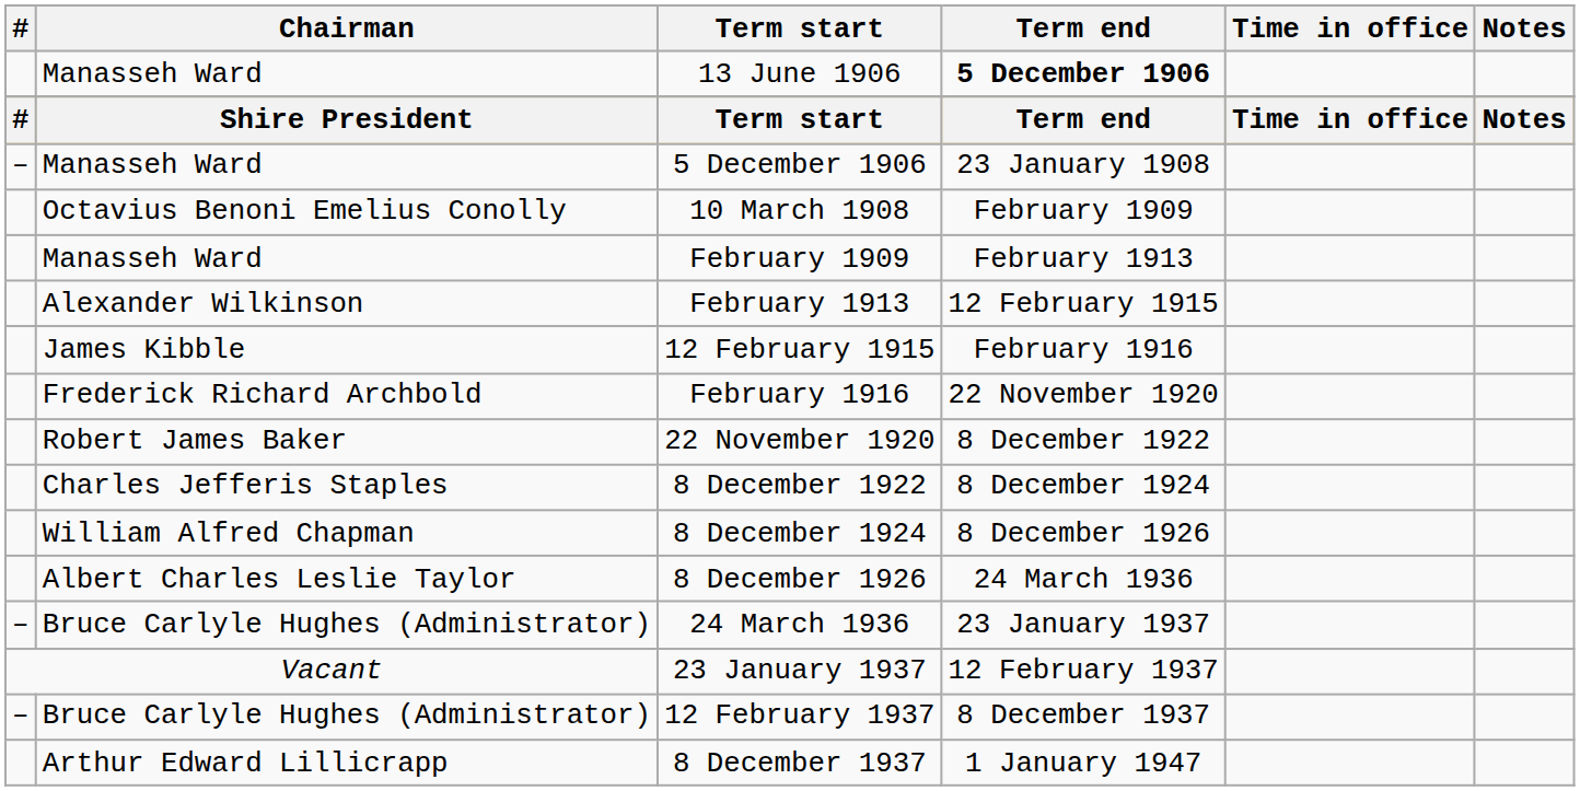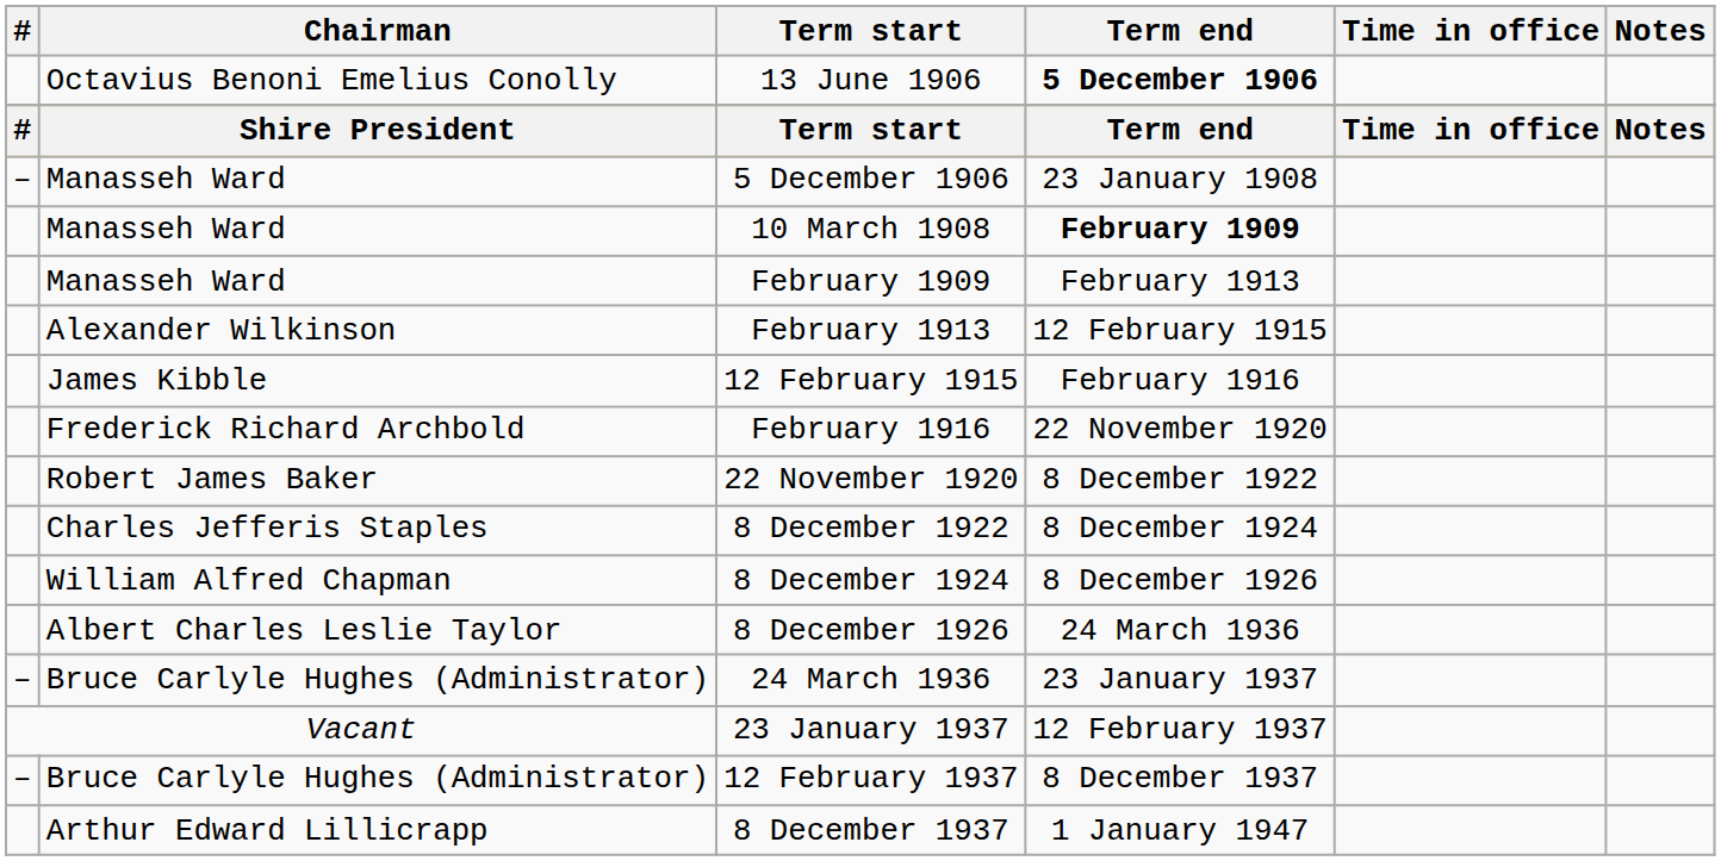 <table class="wikitable sortable">
 <tr>
 <th>#</th>
 <th>Chairman</th>
 <th>Term start</th>
 <th>Term end</th>
 <th>Time in office</th>
 <th>Notes</th>
 </tr>
 <tr>
 <td align=center></td>
-<td>Manasseh Ward</td>
+<td>Octavius Benoni Emelius Conolly</td>
 <td align=center>13 June 1906</td>
 <td align=center><strong>5 December 1906</strong></td>
 <td align=right></td>
 <td></td>
 </tr>
 <tr>
 </tr>
 <tr bgcolor="#FFCC33">
 <th>#</th>
 <th>Shire President</th>
 <th>Term start</th>
 <th>Term end</th>
 <th>Time in office</th>
 <th>Notes</th>
 </tr>
 <tr>
 <td align=center>–</td>
 <td>Manasseh Ward</td>
 <td align=center>5 December 1906</td>
 <td align=center>23 January 1908</td>
 <td align=right></td>
 <td></td>
 </tr>
 <tr>
 <td align=center></td>
-<td>Octavius Benoni Emelius Conolly</td>
+<td>Manasseh Ward</td>
 <td align=center>10 March 1908</td>
-<td align=center>February 1909</td>
+<td align=center><strong>February 1909</strong></td>
 <td align=right></td>
 <td></td>
 </tr>
 <tr>
 <td align=center></td>
 <td>Manasseh Ward</td>
 <td align=center>February 1909</td>
 <td align=center>February 1913</td>
 <td align=right></td>
 <td></td>
 </tr>
 <tr>
 <td align=center></td>
 <td>Alexander Wilkinson</td>
 <td align=center>February 1913</td>
 <td align=center>12 February 1915</td>
 <td align=right></td>
 <td></td>
 </tr>
 <tr>
 <td align=center></td>
 <td>James Kibble</td>
 <td align=center>12 February 1915</td>
 <td align=center>February 1916</td>
 <td align=right></td>
 <td></td>
 </tr>
 <tr>
 <td align=center></td>
 <td>Frederick Richard Archbold</td>
 <td align=center>February 1916</td>
 <td align=center>22 November 1920</td>
 <td align=right></td>
 <td></td>
 </tr>
 <tr>
 <td align=center></td>
 <td>Robert James Baker</td>
 <td align=center>22 November 1920</td>
 <td align=center>8 December 1922</td>
 <td align=right></td>
 <td></td>
 </tr>
 <tr>
 <td align=center></td>
 <td>Charles Jefferis Staples</td>
 <td align=center>8 December 1922</td>
 <td align=center>8 December 1924</td>
 <td align=right></td>
 <td></td>
 </tr>
 <tr>
 <td align=center></td>
 <td>William Alfred Chapman</td>
 <td align=center>8 December 1924</td>
 <td align=center>8 December 1926</td>
 <td align=right></td>
 <td></td>
 </tr>
 <tr>
 <td align=center></td>
 <td>Albert Charles Leslie Taylor</td>
 <td align=center>8 December 1926</td>
 <td align=center>24 March 1936</td>
 <td align=right></td>
 <td></td>
 </tr>
 <tr>
 <td align=center>–</td>
 <td>Bruce Carlyle Hughes (Administrator)</td>
 <td align=center>24 March 1936</td>
 <td align=center>23 January 1937</td>
 <td align=right></td>
 <td></td>
 </tr>
 <tr>
 <td colspan=2 align=center><em>Vacant</em></td>
 <td align=center>23 January 1937</td>
 <td align=center>12 February 1937</td>
 <td align=right></td>
 <td></td>
 </tr>
 <tr>
 <td align=center>–</td>
 <td>Bruce Carlyle Hughes (Administrator)</td>
 <td align=center>12 February 1937</td>
 <td align=center>8 December 1937</td>
 <td align=right></td>
 <td></td>
 </tr>
 <tr>
 <td align=center></td>
 <td>Arthur Edward Lillicrapp</td>
 <td align=center>8 December 1937</td>
 <td align=center>1 January 1947</td>
 <td align=right></td>
 <td></td>
 </tr>
 </table>
